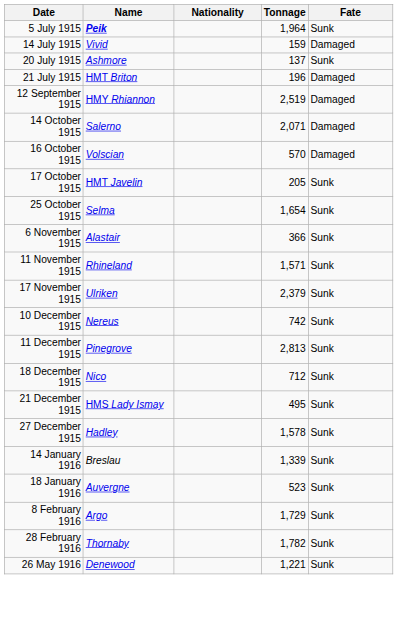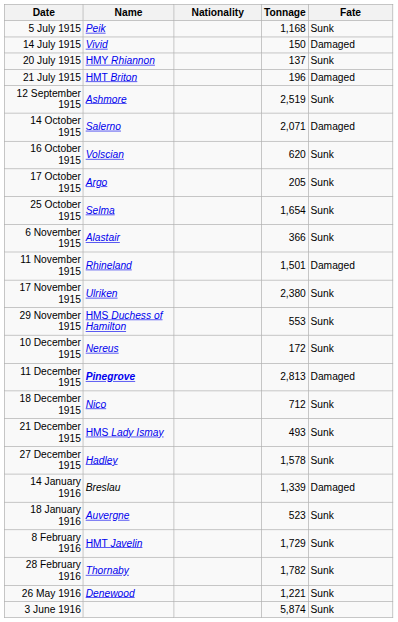 <table class="wikitable sortable">
 <tr>
 <th width="140px">Date</th>
 <th width="170px">Name</th>
 <th width="160px">Nationality</th>
 <th width="25px">Tonnage</th>
 <th width="160px">Fate</th>
 </tr>
 <tr>
 <td align="right">5 July 1915</td>
-<td align="left"><strong><a href='#'><em>Peik</em></a></strong></td>
+<td align="left"><a href='#'><em>Peik</em></a></td>
 <td align="left"></td>
-<td align="right">1,964</td>
+<td align="right">1,168</td>
 <td align="left">Sunk</td>
 </tr>
 <tr>
 <td align="right">14 July 1915</td>
 <td align="left"><a href='#'><em>Vivid</em></a></td>
 <td align="left"></td>
-<td align="right">159</td>
+<td align="right">150</td>
 <td align="left">Damaged</td>
 </tr>
 <tr>
 <td align="right">20 July 1915</td>
-<td align="left"><a href='#'><em>Ashmore</em></a></td>
+<td align="left"><a href='#'>HMY <em>Rhiannon</em></a></td>
 <td align="left"></td>
 <td align="right">137</td>
 <td align="left">Sunk</td>
 </tr>
 <tr>
 <td align="right">21 July 1915</td>
 <td align="left"><a href='#'>HMT <em>Briton</em></a></td>
 <td align="left"></td>
 <td align="right">196</td>
 <td align="left">Damaged</td>
 </tr>
 <tr>
 <td align="right">12 September 1915</td>
-<td align="left"><a href='#'>HMY <em>Rhiannon</em></a></td>
+<td align="left"><a href='#'><em>Ashmore</em></a></td>
 <td align="left"></td>
 <td align="right">2,519</td>
-<td align="left">Damaged</td>
+<td align="left">Sunk</td>
 </tr>
 <tr>
 <td align="right">14 October 1915</td>
 <td align="left"><a href='#'><em>Salerno</em></a></td>
 <td align="left"></td>
 <td align="right">2,071</td>
 <td align="left">Damaged</td>
 </tr>
 <tr>
 <td align="right">16 October 1915</td>
 <td align="left"><a href='#'><em>Volscian</em></a></td>
 <td align="left"></td>
-<td align="right">570</td>
-<td align="left">Damaged</td>
+<td align="right">620</td>
+<td align="left">Sunk</td>
 </tr>
 <tr>
 <td align="right">17 October 1915</td>
-<td align="left"><a href='#'>HMT <em>Javelin</em></a></td>
+<td align="left"><a href='#'><em>Argo</em></a></td>
 <td align="left"></td>
 <td align="right">205</td>
 <td align="left">Sunk</td>
 </tr>
 <tr>
 <td align="right">25 October 1915</td>
 <td align="left"><a href='#'><em>Selma</em></a></td>
 <td align="left"></td>
 <td align="right">1,654</td>
 <td align="left">Sunk</td>
 </tr>
 <tr>
 <td align="right">6 November 1915</td>
 <td align="left"><a href='#'><em>Alastair</em></a></td>
 <td align="left"></td>
 <td align="right">366</td>
 <td align="left">Sunk</td>
 </tr>
 <tr>
 <td align="right">11 November 1915</td>
 <td align="left"><a href='#'><em>Rhineland</em></a></td>
 <td align="left"></td>
-<td align="right">1,571</td>
-<td align="left">Sunk</td>
+<td align="right">1,501</td>
+<td align="left">Damaged</td>
 </tr>
 <tr>
 <td align="right">17 November 1915</td>
 <td align="left"><a href='#'><em>Ulriken</em></a></td>
 <td align="left"></td>
-<td align="right">2,379</td>
+<td align="right">2,380</td>
+<td align="left">Sunk</td>
+</tr>
+<tr>
+<td align="right">29 November 1915</td>
+<td align="left"><a href='#'>HMS <em>Duchess of Hamilton</em></a></td>
+<td align="left"></td>
+<td align="right">553</td>
 <td align="left">Sunk</td>
 </tr>
 <tr>
 <td align="right">10 December 1915</td>
 <td align="left"><a href='#'><em>Nereus</em></a></td>
 <td align="left"></td>
-<td align="right">742</td>
+<td align="right">172</td>
 <td align="left">Sunk</td>
 </tr>
 <tr>
 <td align="right">11 December 1915</td>
-<td align="left"><a href='#'><em>Pinegrove</em></a></td>
+<td align="left"><strong><a href='#'><em>Pinegrove</em></a></strong></td>
 <td align="left"></td>
 <td align="right">2,813</td>
-<td align="left">Sunk</td>
+<td align="left">Damaged</td>
 </tr>
 <tr>
 <td align="right">18 December 1915</td>
 <td align="left"><a href='#'><em>Nico</em></a></td>
 <td align="left"></td>
 <td align="right">712</td>
 <td align="left">Sunk</td>
 </tr>
 <tr>
 <td align="right">21 December 1915</td>
 <td align="left"><a href='#'>HMS <em>Lady Ismay</em></a></td>
 <td align="left"></td>
-<td align="right">495</td>
+<td align="right">493</td>
 <td align="left">Sunk</td>
 </tr>
 <tr>
 <td align="right">27 December 1915</td>
 <td align="left"><a href='#'><em>Hadley</em></a></td>
 <td align="left"></td>
 <td align="right">1,578</td>
 <td align="left">Sunk</td>
 </tr>
 <tr>
 <td align="right">14 January 1916</td>
 <td align="left"><em>Breslau</em></td>
 <td align="left"></td>
 <td align="right">1,339</td>
-<td align="left">Sunk</td>
+<td align="left">Damaged</td>
 </tr>
 <tr>
 <td align="right">18 January 1916</td>
 <td align="left"><a href='#'><em>Auvergne</em></a></td>
 <td align="left"></td>
 <td align="right">523</td>
 <td align="left">Sunk</td>
 </tr>
 <tr>
 <td align="right">8 February 1916</td>
-<td align="left"><a href='#'><em>Argo</em></a></td>
+<td align="left"><a href='#'>HMT <em>Javelin</em></a></td>
 <td align="left"></td>
 <td align="right">1,729</td>
 <td align="left">Sunk</td>
 </tr>
 <tr>
 <td align="right">28 February 1916</td>
 <td align="left"><a href='#'><em>Thornaby</em></a></td>
 <td align="left"></td>
 <td align="right">1,782</td>
 <td align="left">Sunk</td>
 </tr>
 <tr>
 <td align="right">26 May 1916</td>
 <td align="left"><a href='#'><em>Denewood</em></a></td>
 <td align="left"></td>
 <td align="right">1,221</td>
 <td align="left">Sunk</td>
 </tr>
+<tr>
+<td align="right">3 June 1916</td>
+<td align="left"></td>
+<td align="left"></td>
+<td align="right">5,874</td>
+<td align="left">Sunk</td>
+</tr>
 </table>
